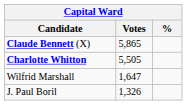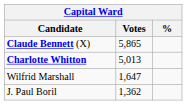 <table class="wikitable">
 <tr>
 <th colspan="3"><a href='#'>Capital Ward</a></th>
 </tr>
 <tr>
 <th style="width: 170px">Candidate</th>
 <th style="width: 50px">Votes</th>
 <th style="width: 40px">%</th>
 </tr>
 <tr>
 <td><strong><a href='#'>Claude Bennett</a></strong> (X)</td>
 <td>5,865</td>
 <td></td>
 </tr>
 <tr>
 <td><strong><a href='#'>Charlotte Whitton</a></strong></td>
-<td>5,505</td>
+<td>5,013</td>
 <td></td>
 </tr>
 <tr>
 <td>Wilfrid Marshall</td>
 <td>1,647</td>
 <td></td>
 </tr>
 <tr>
 <td>J. Paul Boril</td>
-<td>1,326</td>
+<td>1,362</td>
 <td></td>
 </tr>
 </table>
